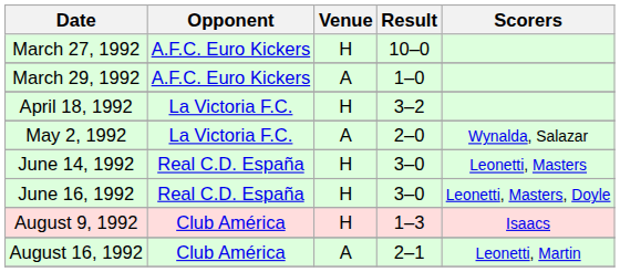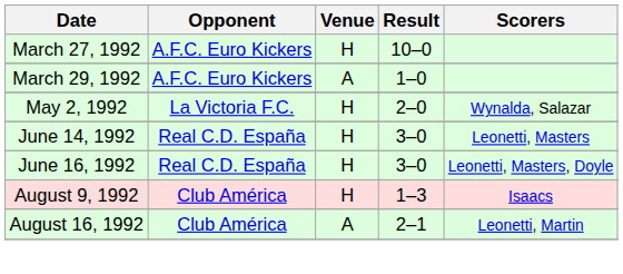 <table class="wikitable" style="font-size:95%; text-align:center">
 <tr>
 <th>Date</th>
 <th>Opponent</th>
 <th>Venue</th>
 <th>Result</th>
 <th>Scorers</th>
 </tr>
 <tr bgcolor="#ddffdd">
 <td>March 27, 1992</td>
 <td> <a href='#'>A.F.C. Euro Kickers</a></td>
 <td>H</td>
 <td>10–0</td>
 <td><small></small></td>
 </tr>
 <tr>
 </tr>
 <tr bgcolor="#ddffdd">
 <td>March 29, 1992</td>
 <td> <a href='#'>A.F.C. Euro Kickers</a></td>
 <td>A</td>
 <td>1–0</td>
 <td><small></small></td>
 </tr>
 <tr>
 </tr>
-<tr bgcolor="#ddffdd">
-<td>April 18, 1992</td>
-<td> <a href='#'>La Victoria F.C.</a></td>
-<td>H</td>
-<td>3–2</td>
-<td><small></small></td>
-</tr>
 <tr>
 </tr>
 <tr bgcolor="#ddffdd">
 <td>May 2, 1992</td>
 <td> <a href='#'>La Victoria F.C.</a></td>
-<td>A</td>
+<td>H</td>
 <td>2–0</td>
 <td><small><a href='#'>Wynalda</a>, Salazar</small></td>
 </tr>
 <tr>
 </tr>
 <tr bgcolor="#ddffdd">
 <td>June 14, 1992</td>
 <td> <a href='#'>Real C.D. España</a></td>
 <td>H</td>
 <td>3–0</td>
 <td><small><a href='#'>Leonetti</a>, <a href='#'>Masters</a></small></td>
 </tr>
 <tr>
 </tr>
 <tr bgcolor="#ddffdd">
 <td>June 16, 1992</td>
 <td> <a href='#'>Real C.D. España</a></td>
 <td>H</td>
 <td>3–0</td>
 <td><small><a href='#'>Leonetti</a>, <a href='#'>Masters</a>, <a href='#'>Doyle</a></small></td>
 </tr>
 <tr>
 </tr>
 <tr bgcolor="#ffdddd">
 <td>August 9, 1992</td>
 <td> <a href='#'>Club América</a></td>
 <td>H</td>
 <td>1–3</td>
 <td><small><a href='#'>Isaacs</a></small></td>
 </tr>
 <tr>
 </tr>
 <tr bgcolor="#ddffdd">
 <td>August 16, 1992</td>
 <td> <a href='#'>Club América</a></td>
 <td>A</td>
 <td>2–1</td>
 <td><small><a href='#'>Leonetti</a>, <a href='#'>Martin</a></small></td>
 </tr>
 <tr>
 </tr>
 </table>
